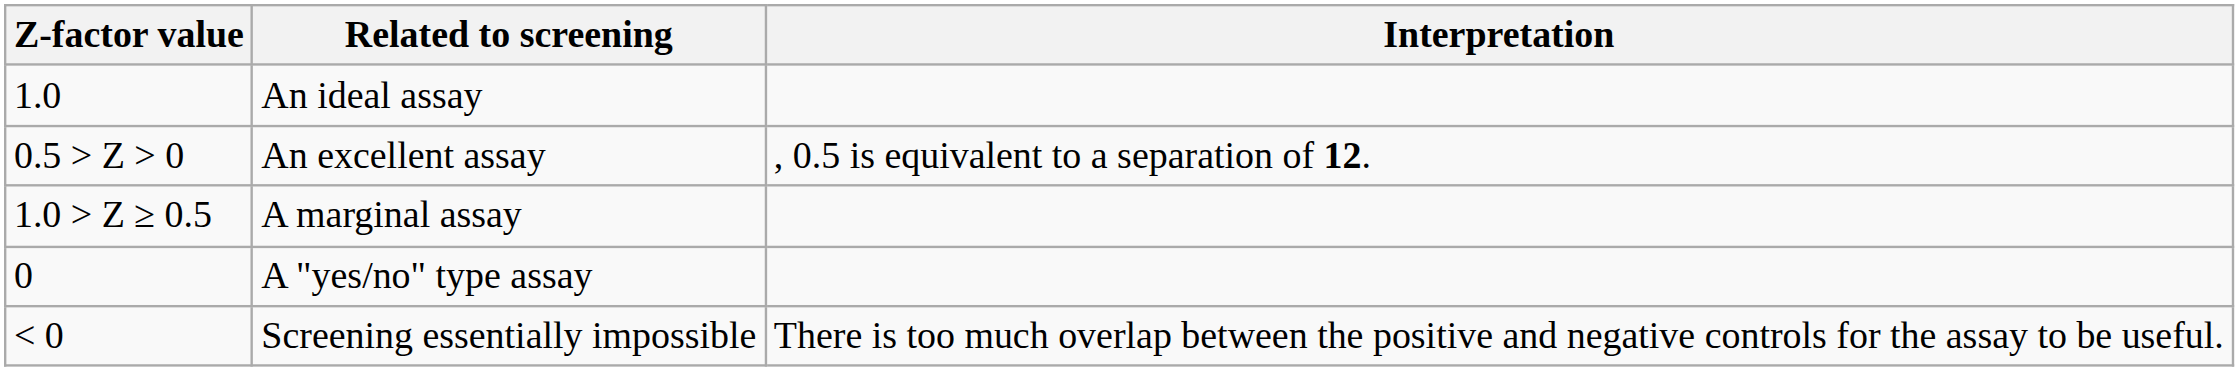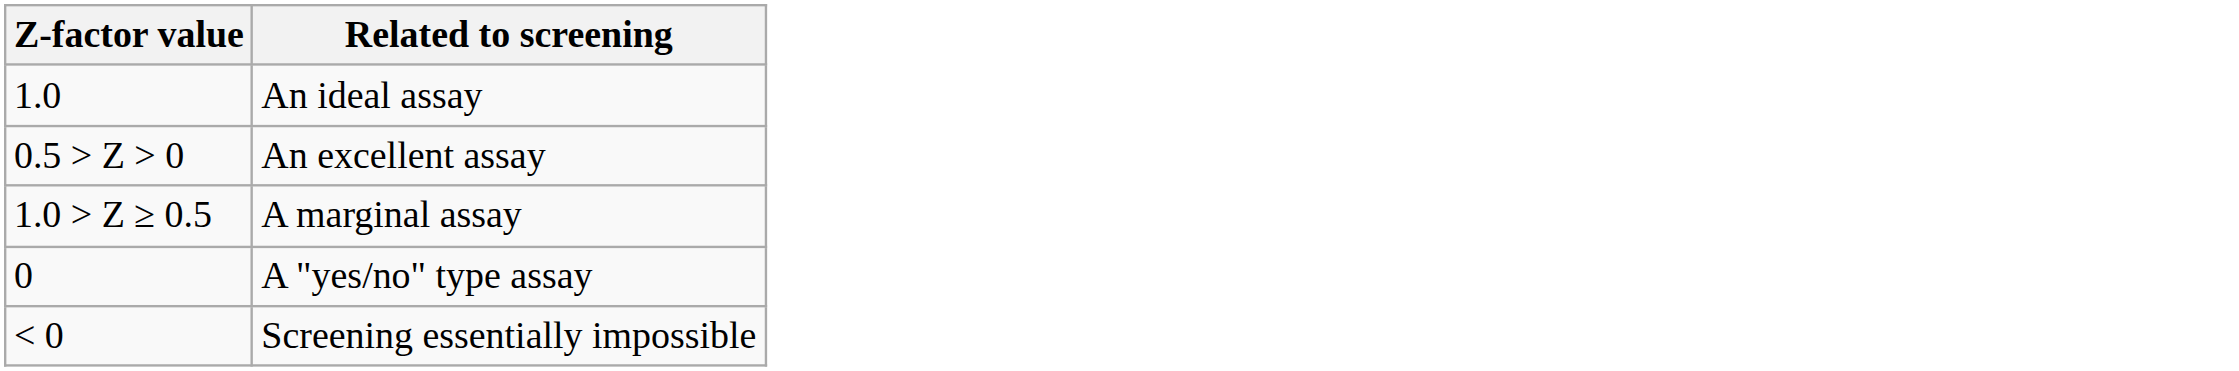 <table class="wikitable">
 <tr>
 <th>Z-factor value</th>
 <th>Related to screening</th>
-<th>Interpretation</th>
 </tr>
 <tr>
 <td>1.0</td>
 <td>An ideal assay</td>
-<td></td>
 </tr>
 <tr>
 <td>0.5 > Z > 0</td>
 <td>An excellent assay</td>
-<td>, 0.5 is equivalent to a separation of <strong>12</strong>.</td>
 </tr>
 <tr>
 <td>1.0 > Z ≥ 0.5</td>
 <td>A marginal assay</td>
-<td></td>
 </tr>
 <tr>
 <td>0</td>
 <td>A "yes/no" type assay</td>
-<td></td>
 </tr>
 <tr>
 <td>< 0</td>
 <td>Screening essentially impossible</td>
-<td>There is too much overlap between the positive and negative controls for the assay to be useful.</td>
 </tr>
 </table>
